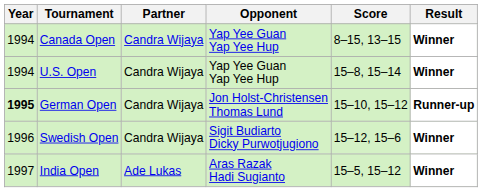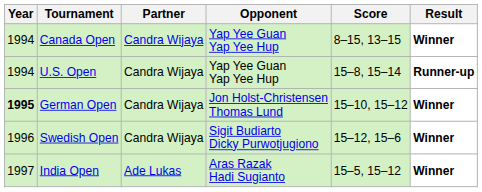 <table class="sortable wikitable" style="font-size: 90%;">
 <tr>
 <th>Year</th>
 <th>Tournament</th>
 <th>Partner</th>
 <th>Opponent</th>
 <th>Score</th>
 <th>Result</th>
 </tr>
 <tr style="background:#D4F1C5">
 <td align="center">1994</td>
 <td align="left"><a href='#'>Canada Open</a></td>
 <td align="left"> <a href='#'>Candra Wijaya</a></td>
 <td align="left"> <a href='#'>Yap Yee Guan</a> <br>  <a href='#'>Yap Yee Hup</a></td>
 <td align="left">8–15, 13–15</td>
 <td style="text-align:left; background:white"> <strong>Winner</strong></td>
 </tr>
 <tr style="background:#D4F1C5">
 <td align="center">1994</td>
 <td align="left"><a href='#'>U.S. Open</a></td>
 <td align="left"> Candra Wijaya</td>
 <td align="left"> Yap Yee Guan <br>  Yap Yee Hup</td>
 <td align="left">15–8, 15–14</td>
-<td style="text-align:left; background:white"> <strong>Winner</strong></td>
+<td style="text-align:left; background:white"> <strong>Runner-up</strong></td>
 </tr>
 <tr style="background:#D4F1C5">
 <td align="center"><strong>1995</strong></td>
 <td align="left"><a href='#'>German Open</a></td>
 <td align="left"> Candra Wijaya</td>
 <td align="left"> <a href='#'>Jon Holst-Christensen</a> <br>  <a href='#'>Thomas Lund</a></td>
 <td align="left">15–10, 15–12</td>
-<td style="text-align:left; background:white"> <strong>Runner-up</strong></td>
+<td style="text-align:left; background:white"> <strong>Winner</strong></td>
 </tr>
 <tr style="background:#D4F1C5">
 <td align="center">1996</td>
 <td align="left"><a href='#'>Swedish Open</a></td>
 <td align="left"> Candra Wijaya</td>
 <td align="left"> <a href='#'>Sigit Budiarto</a> <br>  <a href='#'>Dicky Purwotjugiono</a></td>
 <td align="left">15–12, 15–6</td>
 <td style="text-align:left; background:white"> <strong>Winner</strong></td>
 </tr>
 <tr style="background:#D4F1C5">
 <td align="center">1997</td>
 <td align="left"><a href='#'>India Open</a></td>
 <td align="left"> <a href='#'>Ade Lukas</a></td>
 <td align="left"> <a href='#'>Aras Razak</a> <br>  <a href='#'>Hadi Sugianto</a></td>
 <td align="left">15–5, 15–12</td>
 <td style="text-align:left; background:white"> <strong>Winner</strong></td>
 </tr>
 </table>
